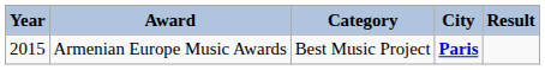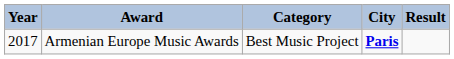 <table class="wikitable" style="font-size:90%;">
 <tr>
 <th style="background:#B0C4DE;"><strong>Year</strong></th>
 <th style="background:#B0C4DE;"><strong>Award</strong></th>
 <th style="background:#B0C4DE;"><strong>Category</strong></th>
 <th style="background:#B0C4DE;"><strong>City</strong></th>
 <th style="background:#B0C4DE;"><strong>Result</strong></th>
 </tr>
 <tr>
-<td>2015</td>
+<td>2017</td>
 <td>Armenian Europe Music Awards</td>
 <td>Best Music Project</td>
 <td><strong><a href='#'>Paris</a></strong></td>
 <td></td>
 </tr>
 </table>
